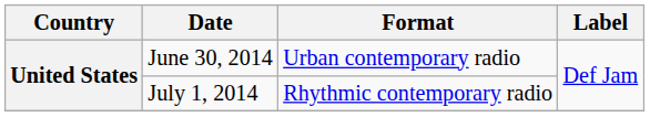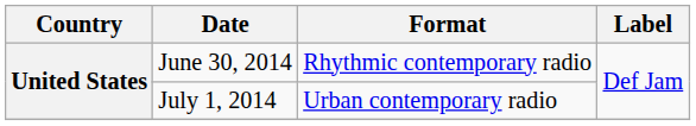 <table class="wikitable plainrowheaders">
 <tr>
 <th scope="col">Country</th>
 <th scope="col">Date</th>
 <th scope="col">Format</th>
 <th scope="col">Label</th>
 </tr>
 <tr>
 <th scope="row" rowspan="2">United States</th>
 <td>June 30, 2014</td>
-<td><a href='#'>Urban contemporary</a> radio</td>
+<td><a href='#'>Rhythmic contemporary</a> radio</td>
 <td rowspan="2"><a href='#'>Def Jam</a></td>
 </tr>
 <tr>
 <td>July 1, 2014</td>
-<td><a href='#'>Rhythmic contemporary</a> radio</td>
+<td><a href='#'>Urban contemporary</a> radio</td>
 </tr>
 <tr>
 </tr>
 </table>
